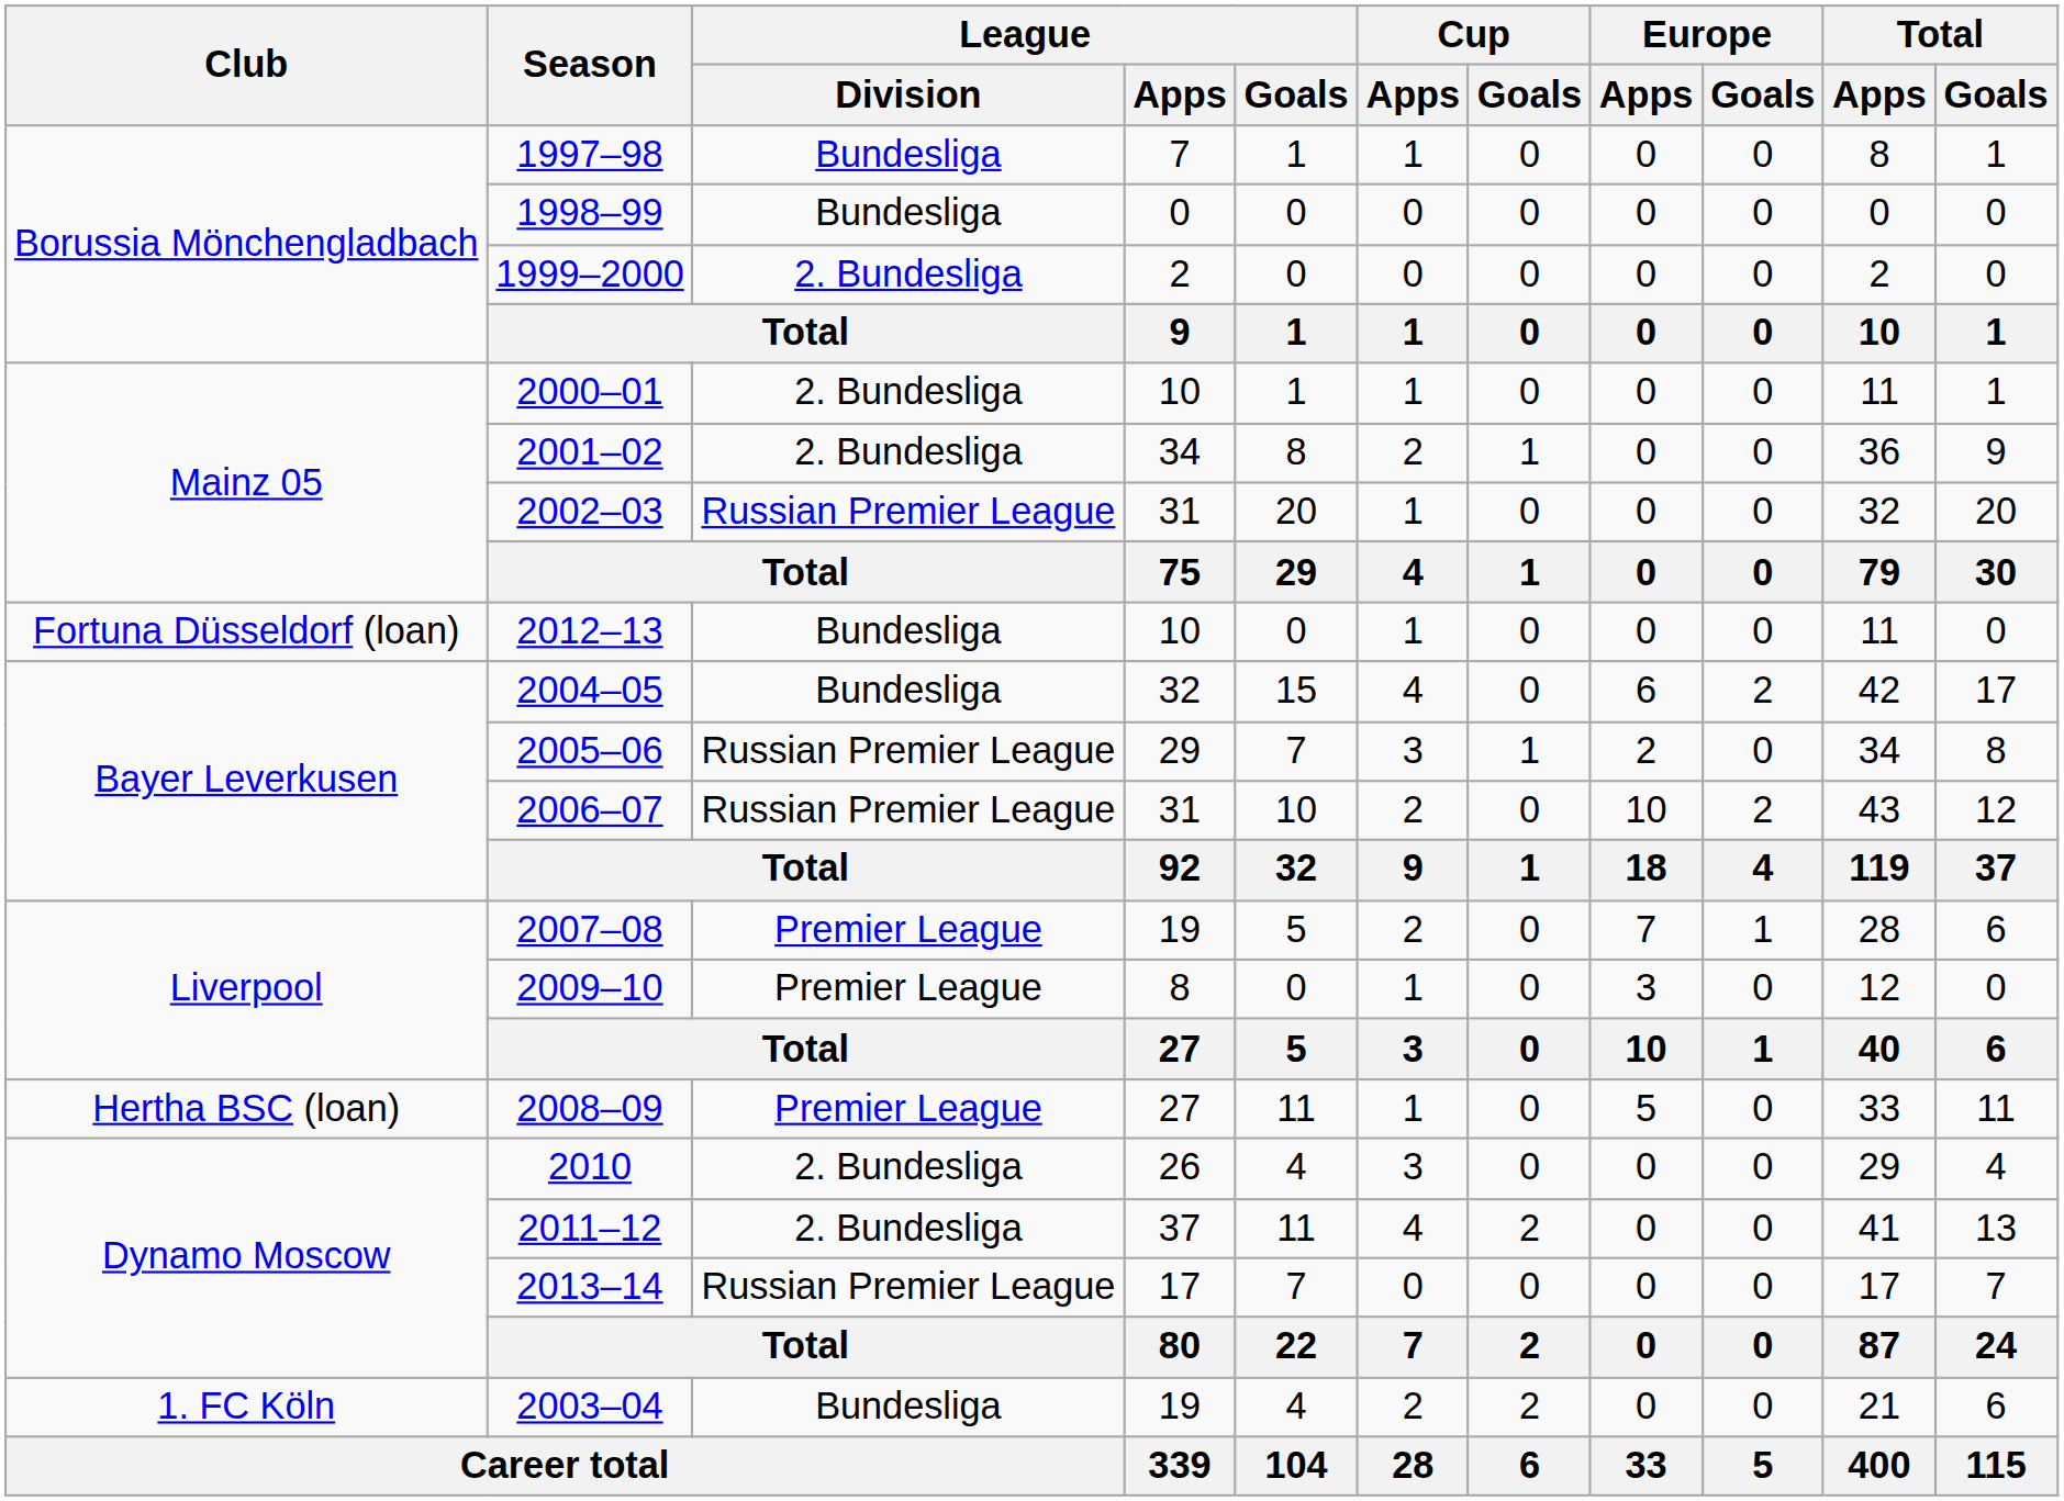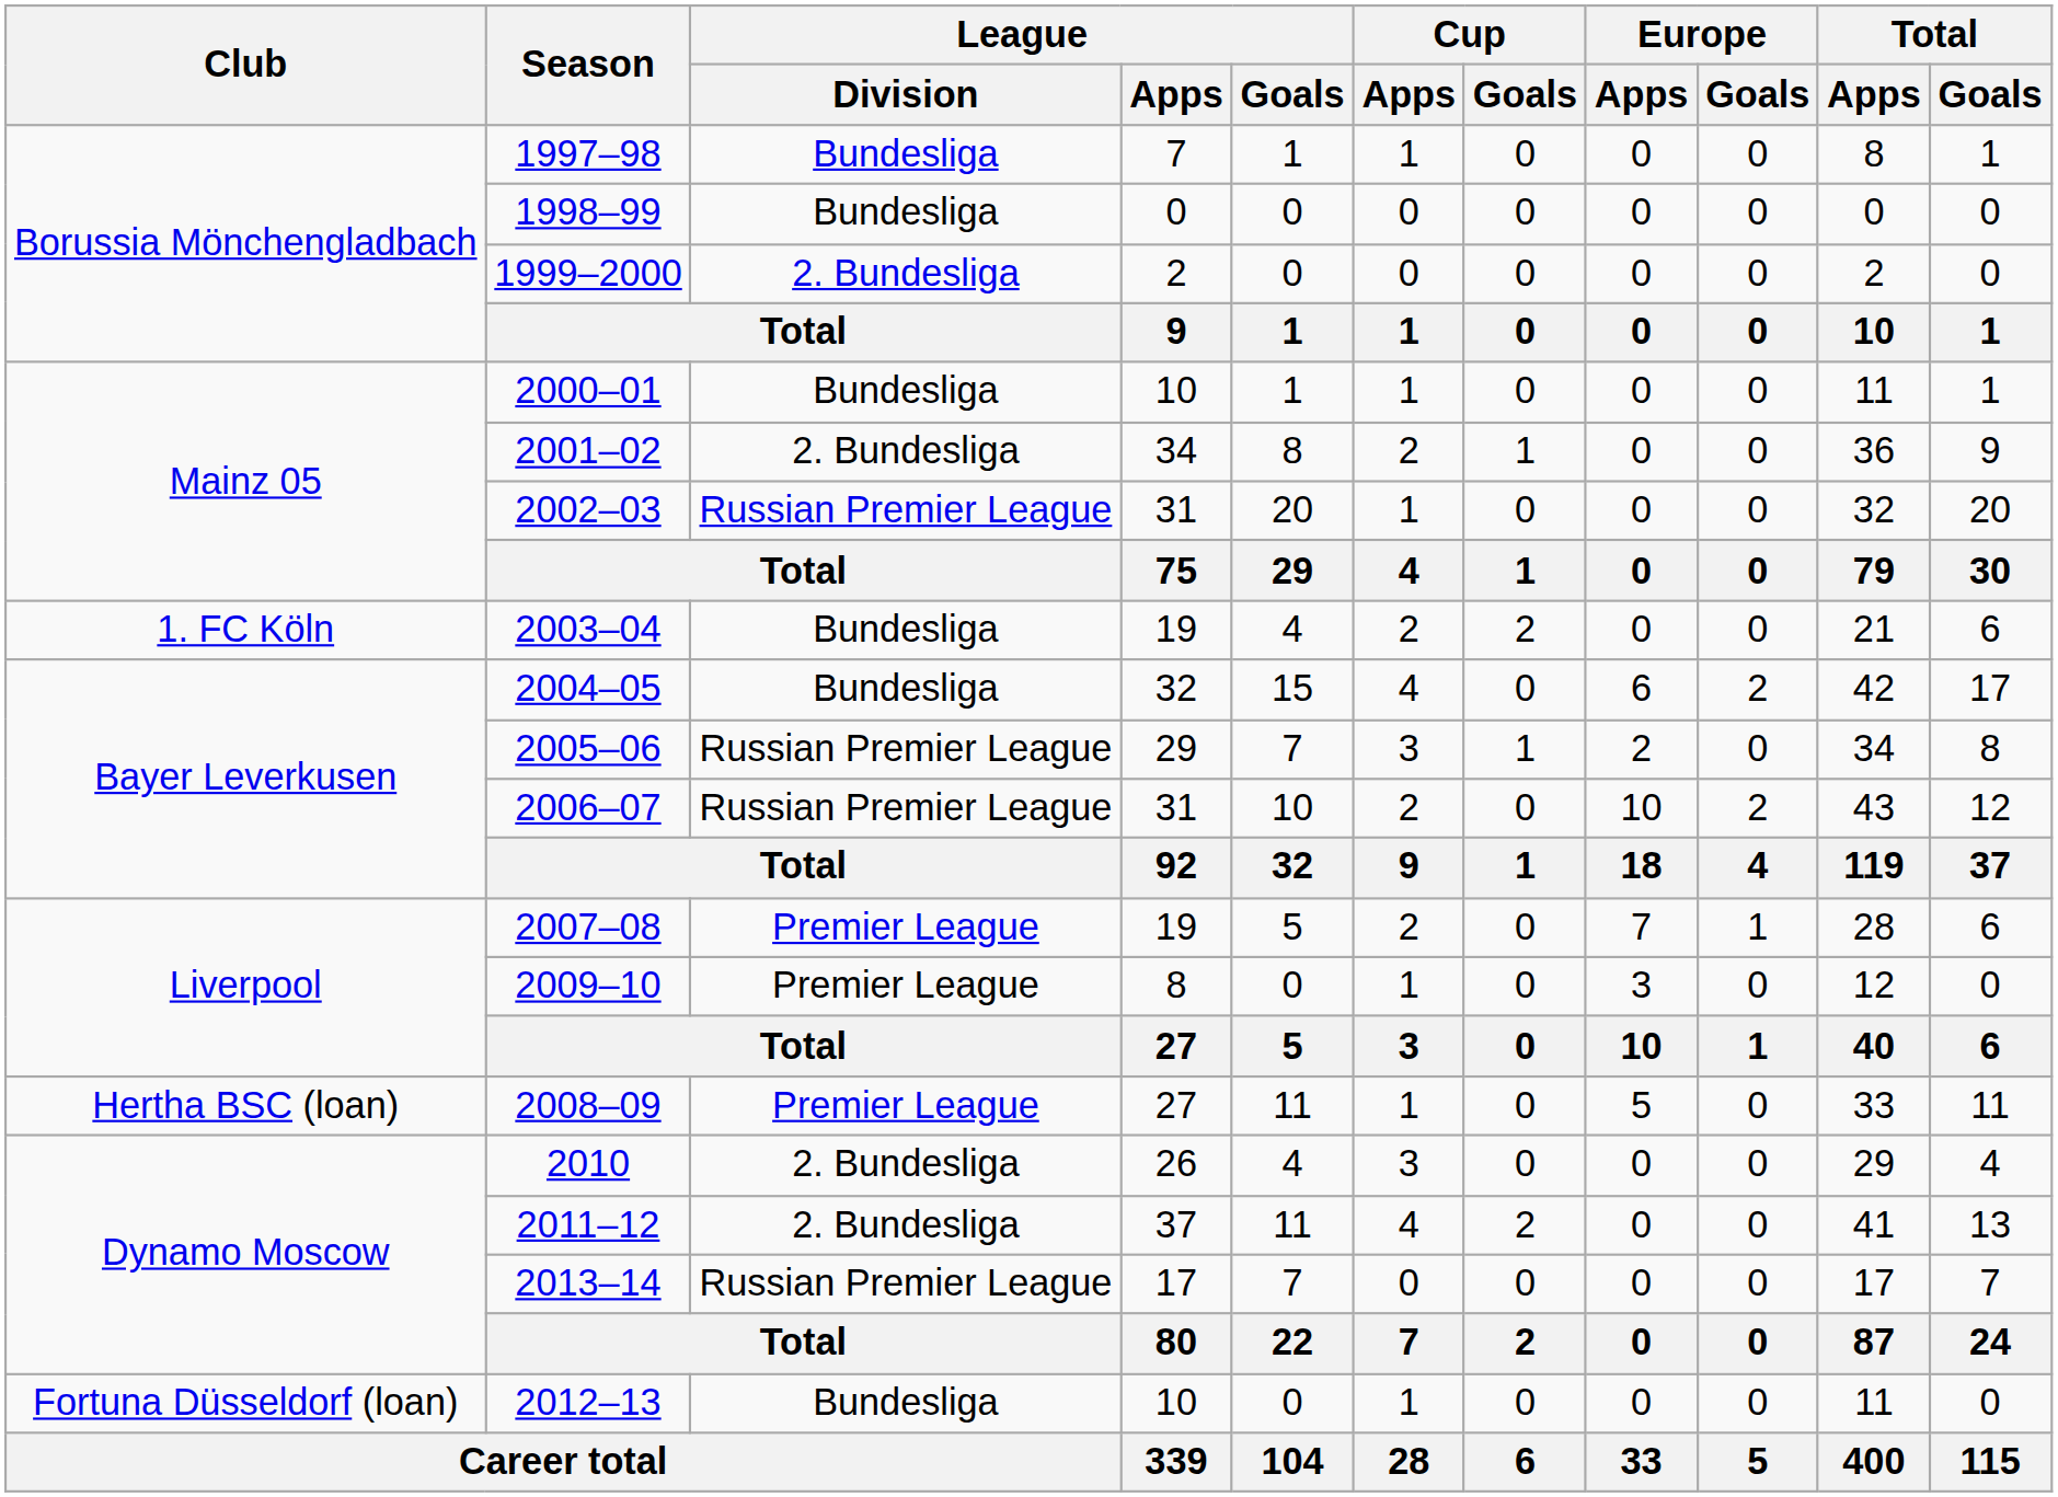 <table class="wikitable" style="text-align:center">
 <tr>
 <th rowspan="2">Club</th>
 <th rowspan="2">Season</th>
 <th colspan="3">League</th>
 <th colspan="2">Cup</th>
 <th colspan="2">Europe</th>
 <th colspan="2">Total</th>
 </tr>
 <tr>
 <th>Division</th>
 <th>Apps</th>
 <th>Goals</th>
 <th>Apps</th>
 <th>Goals</th>
 <th>Apps</th>
 <th>Goals</th>
 <th>Apps</th>
 <th>Goals</th>
 </tr>
 <tr>
 <td rowspan="4"><a href='#'>Borussia Mönchengladbach</a></td>
 <td><a href='#'>1997–98</a></td>
 <td><a href='#'>Bundesliga</a></td>
 <td>7</td>
 <td>1</td>
 <td>1</td>
 <td>0</td>
 <td>0</td>
 <td>0</td>
 <td>8</td>
 <td>1</td>
 </tr>
 <tr>
 <td><a href='#'>1998–99</a></td>
 <td>Bundesliga</td>
 <td>0</td>
 <td>0</td>
 <td>0</td>
 <td>0</td>
 <td>0</td>
 <td>0</td>
 <td>0</td>
 <td>0</td>
 </tr>
 <tr>
 <td><a href='#'>1999–2000</a></td>
 <td><a href='#'>2. Bundesliga</a></td>
 <td>2</td>
 <td>0</td>
 <td>0</td>
 <td>0</td>
 <td>0</td>
 <td>0</td>
 <td>2</td>
 <td>0</td>
 </tr>
 <tr>
 <th colspan="2">Total</th>
 <th>9</th>
 <th>1</th>
 <th>1</th>
 <th>0</th>
 <th>0</th>
 <th>0</th>
 <th>10</th>
 <th>1</th>
 </tr>
 <tr>
 <td rowspan="4"><a href='#'>Mainz 05</a></td>
 <td><a href='#'>2000–01</a></td>
-<td>2. Bundesliga</td>
+<td>Bundesliga</td>
 <td>10</td>
 <td>1</td>
 <td>1</td>
 <td>0</td>
 <td>0</td>
 <td>0</td>
 <td>11</td>
 <td>1</td>
 </tr>
 <tr>
 <td><a href='#'>2001–02</a></td>
 <td>2. Bundesliga</td>
 <td>34</td>
 <td>8</td>
 <td>2</td>
 <td>1</td>
 <td>0</td>
 <td>0</td>
 <td>36</td>
 <td>9</td>
 </tr>
 <tr>
 <td><a href='#'>2002–03</a></td>
 <td><a href='#'>Russian Premier League</a></td>
 <td>31</td>
 <td>20</td>
 <td>1</td>
 <td>0</td>
 <td>0</td>
 <td>0</td>
 <td>32</td>
 <td>20</td>
 </tr>
 <tr>
 <th colspan="2">Total</th>
 <th>75</th>
 <th>29</th>
 <th>4</th>
 <th>1</th>
 <th>0</th>
 <th>0</th>
 <th>79</th>
 <th>30</th>
 </tr>
 <tr>
-<td><a href='#'>Fortuna Düsseldorf</a> (loan)</td>
-<td><a href='#'>2012–13</a></td>
+<td><a href='#'>1. FC Köln</a></td>
+<td><a href='#'>2003–04</a></td>
 <td>Bundesliga</td>
-<td>10</td>
-<td>0</td>
-<td>1</td>
+<td>19</td>
+<td>4</td>
+<td>2</td>
+<td>2</td>
 <td>0</td>
 <td>0</td>
-<td>0</td>
-<td>11</td>
-<td>0</td>
+<td>21</td>
+<td>6</td>
 </tr>
 <tr>
 <td rowspan="4"><a href='#'>Bayer Leverkusen</a></td>
 <td><a href='#'>2004–05</a></td>
 <td>Bundesliga</td>
 <td>32</td>
 <td>15</td>
 <td>4</td>
 <td>0</td>
 <td>6</td>
 <td>2</td>
 <td>42</td>
 <td>17</td>
 </tr>
 <tr>
 <td><a href='#'>2005–06</a></td>
 <td>Russian Premier League</td>
 <td>29</td>
 <td>7</td>
 <td>3</td>
 <td>1</td>
 <td>2</td>
 <td>0</td>
 <td>34</td>
 <td>8</td>
 </tr>
 <tr>
 <td><a href='#'>2006–07</a></td>
 <td>Russian Premier League</td>
 <td>31</td>
 <td>10</td>
 <td>2</td>
 <td>0</td>
 <td>10</td>
 <td>2</td>
 <td>43</td>
 <td>12</td>
 </tr>
 <tr>
 <th colspan="2">Total</th>
 <th>92</th>
 <th>32</th>
 <th>9</th>
 <th>1</th>
 <th>18</th>
 <th>4</th>
 <th>119</th>
 <th>37</th>
 </tr>
 <tr>
 <td rowspan="3"><a href='#'>Liverpool</a></td>
 <td><a href='#'>2007–08</a></td>
 <td><a href='#'>Premier League</a></td>
 <td>19</td>
 <td>5</td>
 <td>2</td>
 <td>0</td>
 <td>7</td>
 <td>1</td>
 <td>28</td>
 <td>6</td>
 </tr>
 <tr>
 <td><a href='#'>2009–10</a></td>
 <td>Premier League</td>
 <td>8</td>
 <td>0</td>
 <td>1</td>
 <td>0</td>
 <td>3</td>
 <td>0</td>
 <td>12</td>
 <td>0</td>
 </tr>
 <tr>
 <th colspan="2">Total</th>
 <th>27</th>
 <th>5</th>
 <th>3</th>
 <th>0</th>
 <th>10</th>
 <th>1</th>
 <th>40</th>
 <th>6</th>
 </tr>
 <tr>
 <td><a href='#'>Hertha BSC</a> (loan)</td>
 <td><a href='#'>2008–09</a></td>
 <td><a href='#'>Premier League</a></td>
 <td>27</td>
 <td>11</td>
 <td>1</td>
 <td>0</td>
 <td>5</td>
 <td>0</td>
 <td>33</td>
 <td>11</td>
 </tr>
 <tr>
 <td rowspan="4"><a href='#'>Dynamo Moscow</a></td>
 <td><a href='#'>2010</a></td>
 <td>2. Bundesliga</td>
 <td>26</td>
 <td>4</td>
 <td>3</td>
 <td>0</td>
 <td>0</td>
 <td>0</td>
 <td>29</td>
 <td>4</td>
 </tr>
 <tr>
 <td><a href='#'>2011–12</a></td>
 <td>2. Bundesliga</td>
 <td>37</td>
 <td>11</td>
 <td>4</td>
 <td>2</td>
 <td>0</td>
 <td>0</td>
 <td>41</td>
 <td>13</td>
 </tr>
 <tr>
 <td><a href='#'>2013–14</a></td>
 <td>Russian Premier League</td>
 <td>17</td>
 <td>7</td>
 <td>0</td>
 <td>0</td>
 <td>0</td>
 <td>0</td>
 <td>17</td>
 <td>7</td>
 </tr>
 <tr>
 <th colspan="2">Total</th>
 <th>80</th>
 <th>22</th>
 <th>7</th>
 <th>2</th>
 <th>0</th>
 <th>0</th>
 <th>87</th>
 <th>24</th>
 </tr>
 <tr>
-<td><a href='#'>1. FC Köln</a></td>
-<td><a href='#'>2003–04</a></td>
+<td><a href='#'>Fortuna Düsseldorf</a> (loan)</td>
+<td><a href='#'>2012–13</a></td>
 <td>Bundesliga</td>
-<td>19</td>
-<td>4</td>
-<td>2</td>
-<td>2</td>
+<td>10</td>
+<td>0</td>
+<td>1</td>
 <td>0</td>
 <td>0</td>
-<td>21</td>
-<td>6</td>
+<td>0</td>
+<td>11</td>
+<td>0</td>
 </tr>
 <tr>
 <th colspan="3">Career total</th>
 <th>339</th>
 <th>104</th>
 <th>28</th>
 <th>6</th>
 <th>33</th>
 <th>5</th>
 <th>400</th>
 <th>115</th>
 </tr>
 </table>
